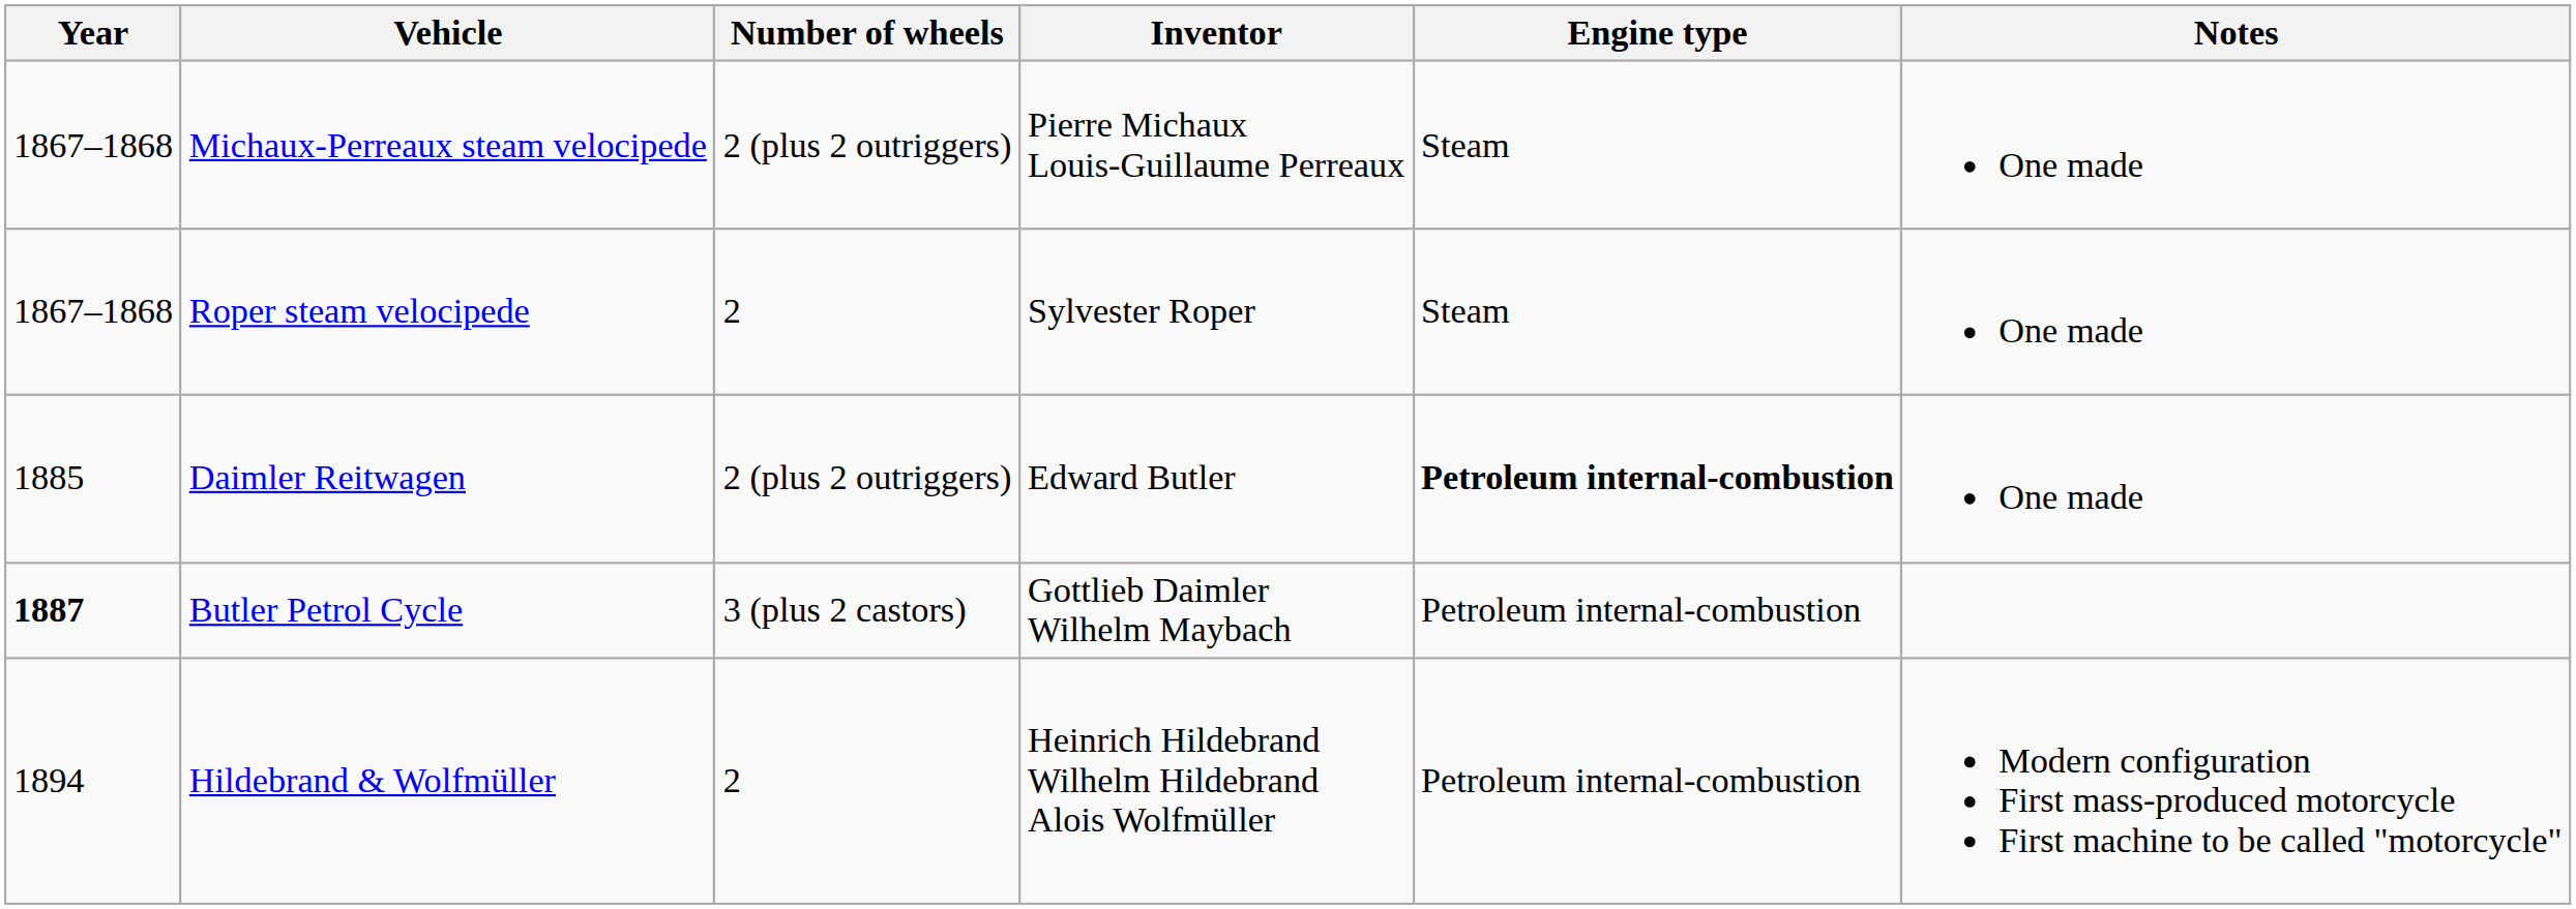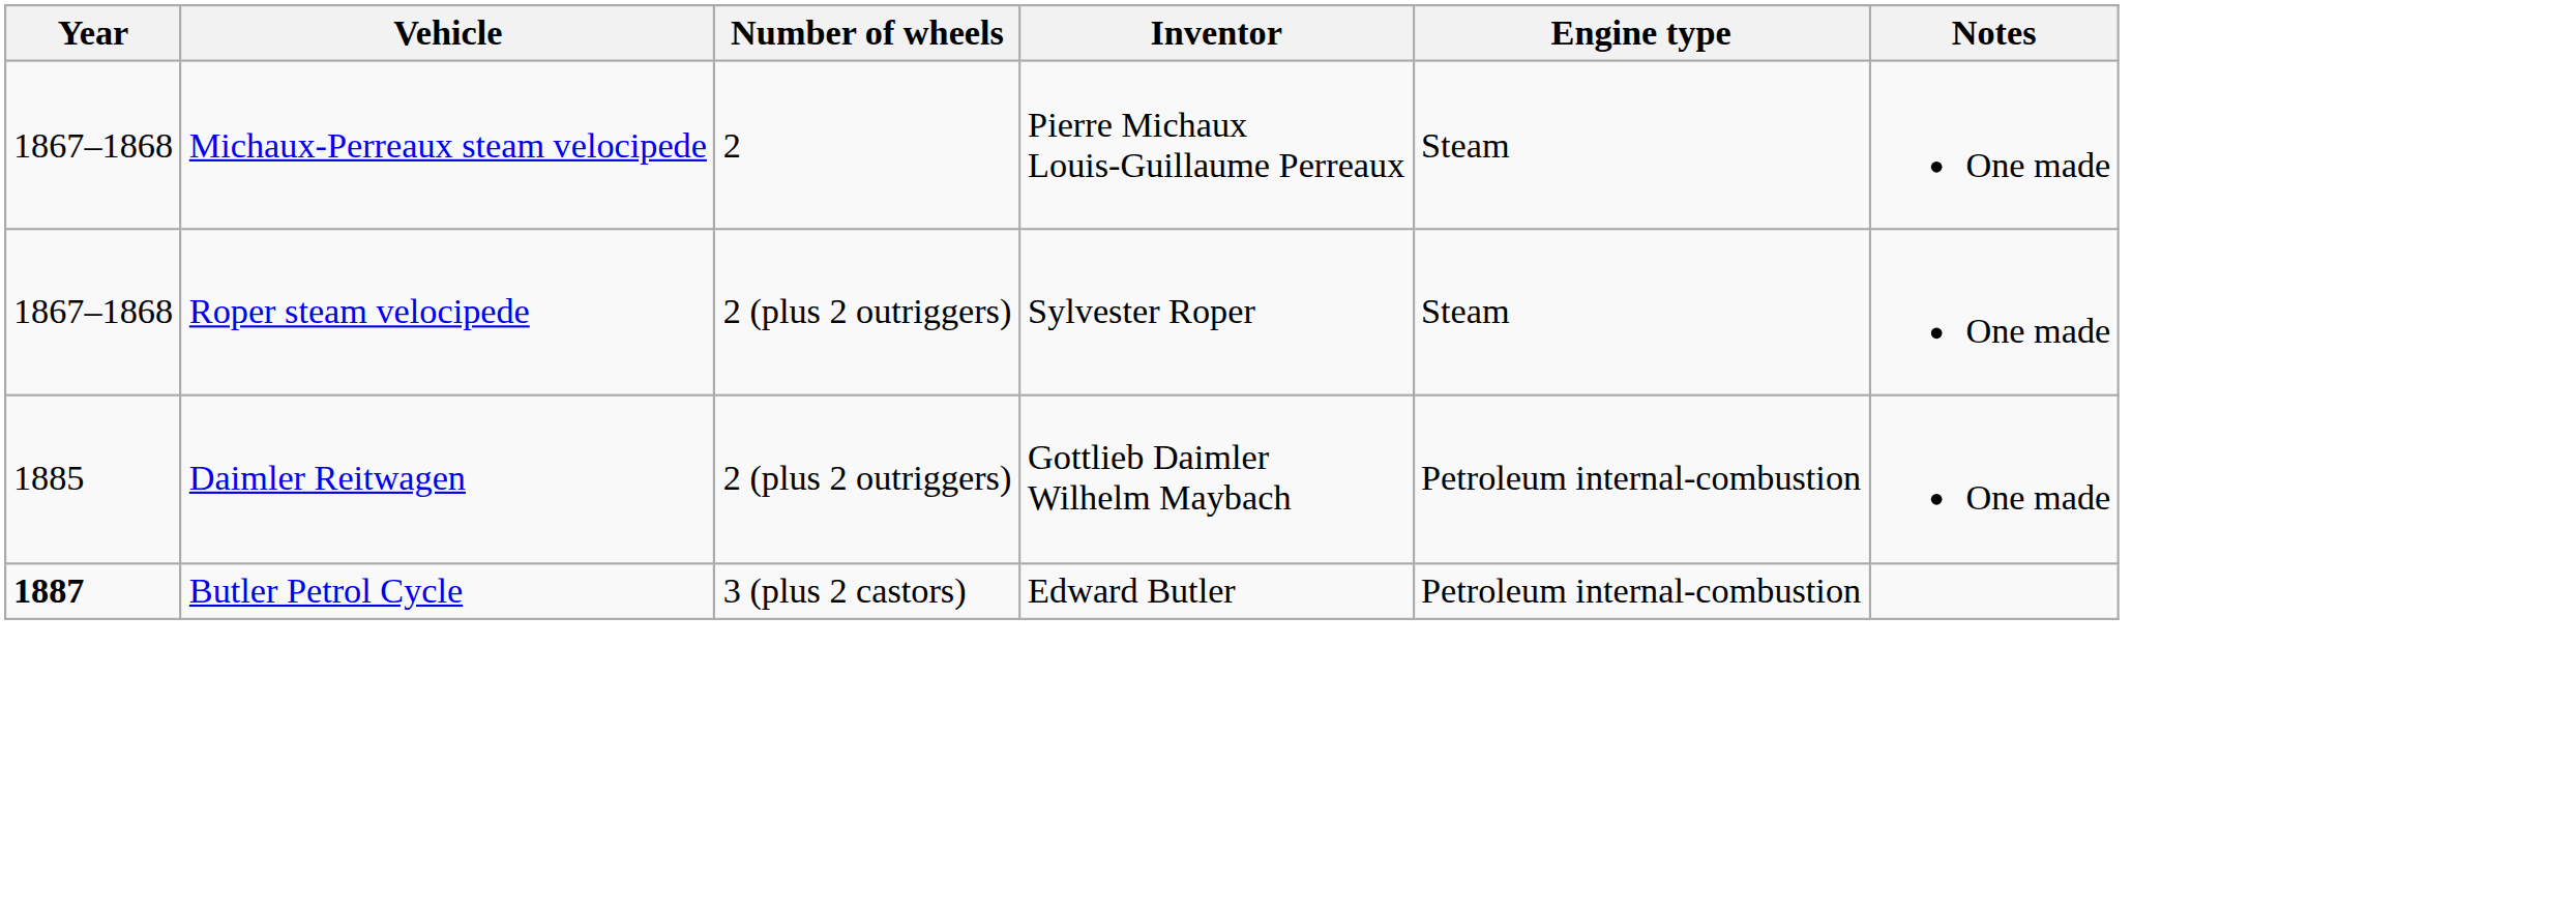 <table class="wikitable">
 <tr>
 <th>Year</th>
 <th>Vehicle</th>
 <th>Number of wheels</th>
 <th>Inventor</th>
 <th>Engine type</th>
 <th>Notes</th>
 </tr>
 <tr>
 <td>1867–1868</td>
 <td><a href='#'>Michaux-Perreaux steam velocipede</a></td>
-<td>2 (plus 2 outriggers)</td>
+<td>2</td>
 <td>Pierre Michaux<br>Louis-Guillaume Perreaux</td>
 <td>Steam</td>
 <td><br><ul><li>One made</li></ul></td>
 </tr>
 <tr>
 <td>1867–1868</td>
 <td><a href='#'>Roper steam velocipede</a></td>
-<td>2</td>
+<td>2 (plus 2 outriggers)</td>
 <td>Sylvester Roper</td>
 <td>Steam</td>
 <td><br><ul><li>One made</li></ul></td>
 </tr>
 <tr>
 <td>1885</td>
 <td><a href='#'>Daimler Reitwagen</a></td>
 <td>2 (plus 2 outriggers)</td>
-<td>Edward Butler</td>
-<td><strong>Petroleum internal-combustion</strong></td>
+<td>Gottlieb Daimler<br>Wilhelm Maybach</td>
+<td>Petroleum internal-combustion</td>
 <td><br><ul><li>One made</li></ul></td>
 </tr>
 <tr>
 <td><strong>1887</strong></td>
 <td><a href='#'>Butler Petrol Cycle</a></td>
 <td>3 (plus 2 castors)</td>
-<td>Gottlieb Daimler<br>Wilhelm Maybach</td>
+<td>Edward Butler</td>
 <td>Petroleum internal-combustion</td>
 <td></td>
 </tr>
-<tr>
-<td>1894</td>
-<td><a href='#'>Hildebrand & Wolfmüller</a></td>
-<td>2</td>
-<td>Heinrich Hildebrand<br>Wilhelm Hildebrand<br>Alois Wolfmüller</td>
-<td>Petroleum internal-combustion</td>
-<td><br><ul><li>Modern configuration</li><li>First mass-produced motorcycle</li><li>First machine to be called "motorcycle"</li></ul></td>
-</tr>
 </table>
